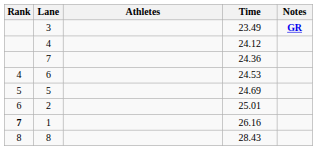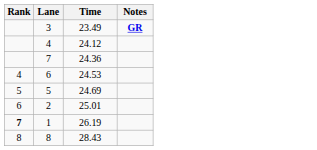 <table class="wikitable sortable" style="text-align:center;">
 <tr>
 <th width=40>Rank</th>
 <th width=40>Lane</th>
-<th width=250>Athletes</th>
 <th width=80>Time</th>
 <th width=50>Notes</th>
 </tr>
 <tr>
 <td></td>
 <td>3</td>
-<td align=left></td>
 <td>23.49</td>
 <td><strong><a href='#'>GR</a></strong></td>
 </tr>
 <tr>
 <td></td>
 <td>4</td>
-<td align=left></td>
 <td>24.12</td>
 <td></td>
 </tr>
 <tr>
 <td></td>
 <td>7</td>
-<td align=left></td>
 <td>24.36</td>
 <td></td>
 </tr>
 <tr>
 <td>4</td>
 <td>6</td>
-<td align=left></td>
 <td>24.53</td>
 <td></td>
 </tr>
 <tr>
 <td>5</td>
 <td>5</td>
-<td align=left></td>
 <td>24.69</td>
 <td></td>
 </tr>
 <tr>
 <td>6</td>
 <td>2</td>
-<td align=left></td>
 <td>25.01</td>
 <td></td>
 </tr>
 <tr>
 <td><strong>7</strong></td>
 <td>1</td>
-<td align=left></td>
-<td>26.16</td>
+<td>26.19</td>
 <td></td>
 </tr>
 <tr>
 <td>8</td>
 <td>8</td>
-<td align=left></td>
 <td>28.43</td>
 <td></td>
 </tr>
 </table>
